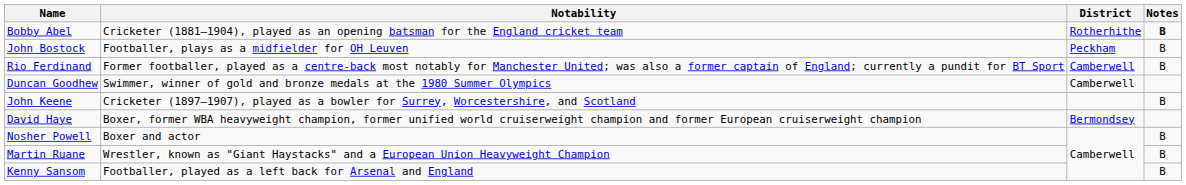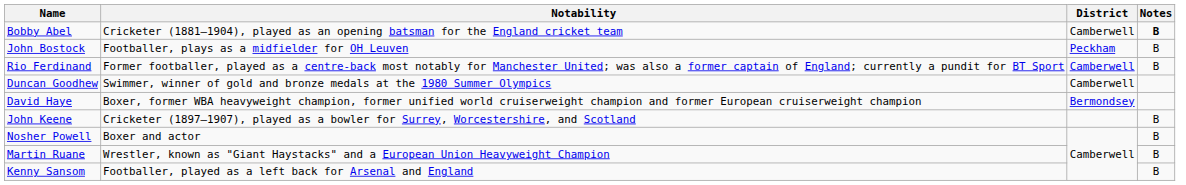 <table class="wikitable sortable">
 <tr>
 <th width=>Name</th>
 <th width=>Notability</th>
 <th width=>District </th>
 <th width=>Notes </th>
 </tr>
 <tr>
 <td><a href='#'>Bobby Abel</a></td>
 <td>Cricketer (1881–1904), played as an opening <a href='#'>batsman</a> for the <a href='#'>England cricket team</a></td>
-<td><a href='#'>Rotherhithe</a></td>
+<td>Camberwell</td>
 <td style="text-align:center;"><strong>B</strong></td>
 </tr>
 <tr>
 <td><a href='#'>John Bostock</a></td>
 <td>Footballer, plays as a <a href='#'>midfielder</a> for <a href='#'>OH Leuven</a></td>
 <td><a href='#'>Peckham</a></td>
 <td style="text-align:center;">B</td>
 </tr>
 <tr>
 <td><a href='#'>Rio Ferdinand</a></td>
 <td>Former footballer, played as a <a href='#'>centre-back</a> most notably for <a href='#'>Manchester United</a>; was also a <a href='#'>former captain</a> of <a href='#'>England</a>; currently a pundit for <a href='#'>BT Sport</a></td>
 <td><a href='#'>Camberwell</a></td>
 <td style="text-align:center;">B</td>
 </tr>
 <tr>
 <td><a href='#'>Duncan Goodhew</a></td>
 <td>Swimmer, winner of gold and bronze medals at the <a href='#'>1980 Summer Olympics</a></td>
 <td>Camberwell</td>
 <td style="text-align:center;"></td>
 </tr>
 <tr>
+<td><a href='#'>David Haye</a></td>
+<td>Boxer, former WBA heavyweight champion, former unified world cruiserweight champion and former European cruiserweight champion</td>
+<td><a href='#'>Bermondsey</a></td>
+<td style="text-align:center;"></td>
+</tr>
+<tr>
 <td><a href='#'>John Keene</a></td>
 <td>Cricketer (1897–1907), played as a bowler for <a href='#'>Surrey</a>, <a href='#'>Worcestershire</a>, and <a href='#'>Scotland</a></td>
 <td></td>
 <td style="text-align:center;">B</td>
-</tr>
-<tr>
-<td><a href='#'>David Haye</a></td>
-<td>Boxer, former WBA heavyweight champion, former unified world cruiserweight champion and former European cruiserweight champion</td>
-<td><a href='#'>Bermondsey</a></td>
-<td style="text-align:center;"></td>
 </tr>
 <tr>
 <td><a href='#'>Nosher Powell</a></td>
 <td>Boxer and actor</td>
 <td rowspan=3>Camberwell</td>
 <td style="text-align:center;">B</td>
 </tr>
 <tr>
 <td><a href='#'>Martin Ruane</a></td>
 <td>Wrestler, known as "Giant Haystacks" and a <a href='#'>European Union Heavyweight Champion</a></td>
 <td style="text-align:center;">B</td>
 </tr>
 <tr>
 <td><a href='#'>Kenny Sansom</a></td>
 <td>Footballer, played as a left back for <a href='#'>Arsenal</a> and <a href='#'>England</a></td>
 <td style="text-align:center;">B</td>
 </tr>
 </table>
